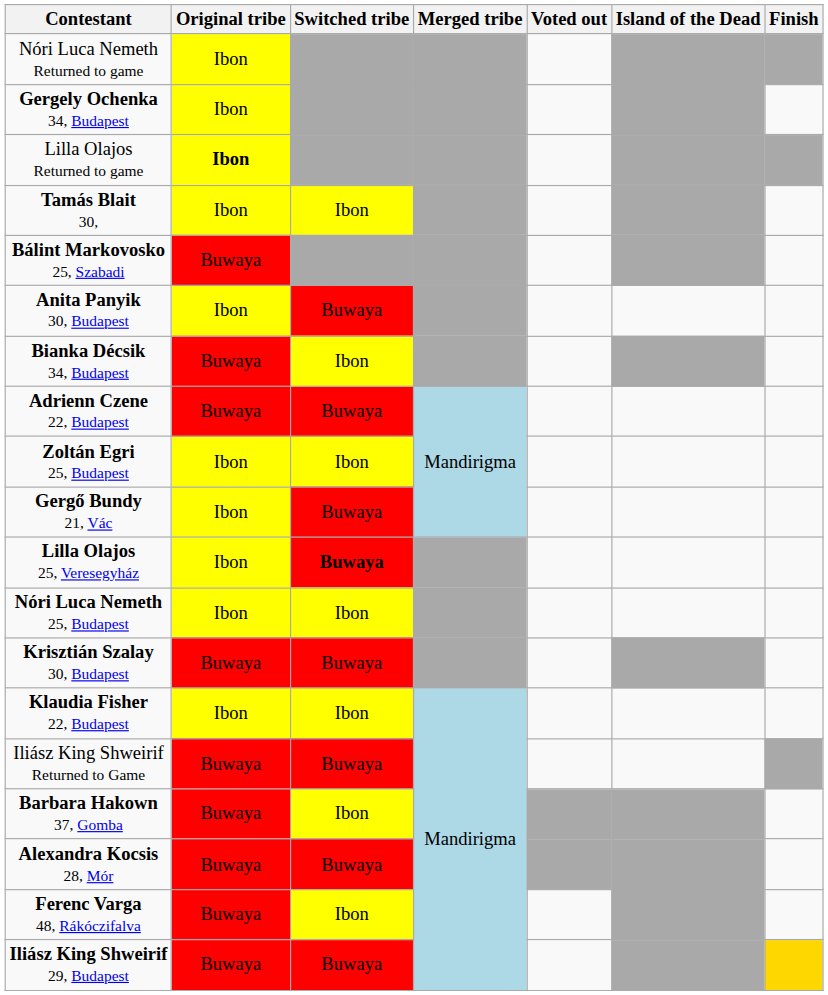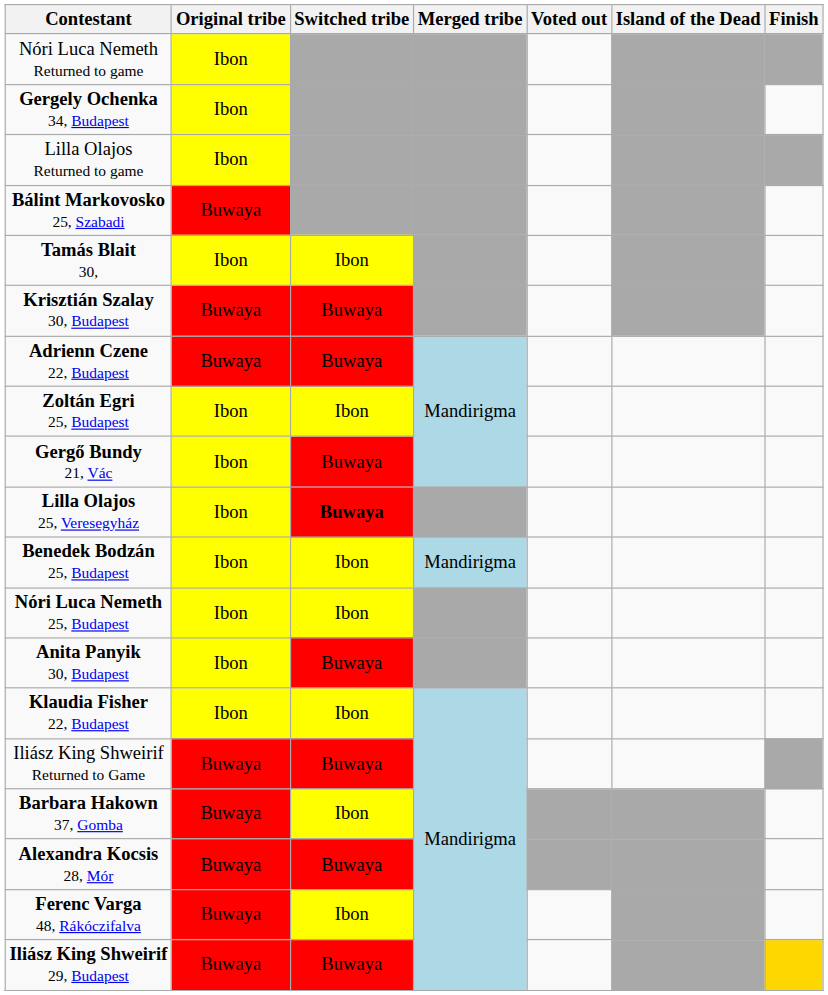 <table class="wikitable sortable" style="margin:auto; text-align:center">
 <tr>
 <th>Contestant</th>
 <th>Original tribe</th>
 <th>Switched tribe</th>
 <th>Merged tribe</th>
 <th>Voted out</th>
 <th>Island of the Dead</th>
 <th>Finish</th>
 </tr>
 <tr>
 <td align="center">Nóri Luca Nemeth<br><small>Returned to game</small></td>
 <td style="background:yellow;">Ibon</td>
 <td style="background:darkgrey;"></td>
 <td style="background:darkgrey;"></td>
 <td></td>
 <td style="background:darkgrey;"></td>
 <td style="background:darkgrey;"></td>
 </tr>
 <tr>
 <td align="center"><strong>Gergely Ochenka</strong><br><small>34, <a href='#'>Budapest</a></small></td>
 <td style="background:yellow;">Ibon</td>
 <td style="background:darkgrey;"></td>
 <td style="background:darkgrey;"></td>
 <td></td>
 <td style="background:darkgrey;"></td>
 <td></td>
 </tr>
 <tr>
 <td align="center">Lilla Olajos<br><small>Returned to game</small></td>
-<td style="background:yellow;"><strong>Ibon</strong></td>
+<td style="background:yellow;">Ibon</td>
 <td style="background:darkgrey;"></td>
 <td style="background:darkgrey;"></td>
 <td></td>
 <td style="background:darkgrey;"></td>
 <td style="background:darkgrey;"></td>
+</tr>
+<tr>
+<td align="center"><strong>Bálint Markovosko</strong><br><small>25, <a href='#'>Szabadi</a></small></td>
+<td style="background:red;">Buwaya</td>
+<td style="background:darkgrey;"></td>
+<td style="background:darkgrey;"></td>
+<td></td>
+<td style="background:darkgrey;"></td>
+<td></td>
 </tr>
 <tr>
 <td align="center"><strong>Tamás Blait</strong><br><small>30,</small></td>
 <td style="background:yellow;">Ibon</td>
 <td style="background:yellow;">Ibon</td>
 <td style="background:darkgrey;"></td>
 <td></td>
 <td style="background:darkgrey;"></td>
 <td></td>
 </tr>
 <tr>
-<td align="center"><strong>Bálint Markovosko</strong><br><small>25, <a href='#'>Szabadi</a></small></td>
+<td align="center"><strong>Krisztián Szalay</strong><br><small>30, <a href='#'>Budapest</a></small></td>
 <td style="background:red;">Buwaya</td>
-<td style="background:darkgrey;"></td>
-<td style="background:darkgrey;"></td>
-<td></td>
-<td style="background:darkgrey;"></td>
-<td></td>
-</tr>
-<tr>
-<td align="center"><strong>Anita Panyik</strong><br><small>30, <a href='#'>Budapest</a></small></td>
-<td style="background:yellow;">Ibon</td>
 <td style="background:red;">Buwaya</td>
-<td style="background:darkgrey;"></td>
-<td></td>
-<td></td>
-<td></td>
-</tr>
-<tr>
-<td align="center"><strong>Bianka Décsik</strong><br><small>34, <a href='#'>Budapest</a></small></td>
-<td style="background:red;">Buwaya</td>
-<td style="background:yellow;">Ibon</td>
 <td style="background:darkgrey;"></td>
 <td></td>
 <td style="background:darkgrey;"></td>
 <td></td>
 </tr>
 <tr>
 <td align="center"><strong>Adrienn Czene</strong><br><small>22, <a href='#'>Budapest</a></small></td>
 <td style="background:red;">Buwaya</td>
 <td style="background:red;">Buwaya</td>
 <td rowspan=3 style="background:lightblue;">Mandirigma</td>
 <td></td>
 <td></td>
 <td></td>
 </tr>
 <tr>
 <td align="center"><strong>Zoltán Egri</strong><br><small>25, <a href='#'>Budapest</a></small></td>
 <td style="background:yellow;">Ibon</td>
 <td style="background:yellow;">Ibon</td>
 <td></td>
 <td></td>
 <td></td>
 </tr>
 <tr>
 <td align="center"><strong>Gergő Bundy</strong><br><small>21, <a href='#'>Vác</a></small></td>
 <td style="background:yellow;">Ibon</td>
 <td style="background:red;">Buwaya</td>
 <td></td>
 <td></td>
 <td></td>
 </tr>
 <tr>
 <td align="center"><strong>Lilla Olajos</strong><br><small>25, <a href='#'>Veresegyház</a></small></td>
 <td style="background:yellow;">Ibon</td>
 <td style="background:red;"><strong>Buwaya</strong></td>
 <td style="background:darkgrey;"></td>
 <td></td>
 <td></td>
 <td></td>
 </tr>
 <tr>
+<td align="center"><strong>Benedek Bodzán</strong><br><small>25, <a href='#'>Budapest</a></small></td>
+<td style="background:yellow;">Ibon</td>
+<td style="background:yellow;">Ibon</td>
+<td style="background:lightblue;">Mandirigma</td>
+<td></td>
+<td></td>
+<td></td>
+</tr>
+<tr>
 <td align="center"><strong>Nóri Luca Nemeth</strong><br><small>25, <a href='#'>Budapest</a></small></td>
 <td style="background:yellow;">Ibon</td>
 <td style="background:yellow;">Ibon</td>
 <td style="background:darkgrey;"></td>
 <td></td>
 <td></td>
 <td></td>
 </tr>
 <tr>
-<td align="center"><strong>Krisztián Szalay</strong><br><small>30, <a href='#'>Budapest</a></small></td>
-<td style="background:red;">Buwaya</td>
+<td align="center"><strong>Anita Panyik</strong><br><small>30, <a href='#'>Budapest</a></small></td>
+<td style="background:yellow;">Ibon</td>
 <td style="background:red;">Buwaya</td>
 <td style="background:darkgrey;"></td>
 <td></td>
-<td style="background:darkgrey;"></td>
+<td></td>
 <td></td>
 </tr>
 <tr>
 <td align="center"><strong>Klaudia Fisher</strong><br><small>22, <a href='#'>Budapest</a></small></td>
 <td style="background:yellow;">Ibon</td>
 <td style="background:yellow;">Ibon</td>
 <td rowspan=6 style="background:lightblue;">Mandirigma</td>
 <td></td>
 <td></td>
 <td></td>
 </tr>
 <tr>
 <td align="center">Iliász King Shweirif<br><small>Returned to Game</small></td>
 <td style="background:red;">Buwaya</td>
 <td style="background:red;">Buwaya</td>
 <td></td>
 <td></td>
 <td style="background:darkgrey;"></td>
 </tr>
 <tr>
 <td align="center"><strong>Barbara Hakown</strong><br><small>37, <a href='#'>Gomba</a></small></td>
 <td style="background:red;">Buwaya</td>
 <td style="background:yellow;">Ibon</td>
 <td style="background:darkgrey;"></td>
 <td style="background:darkgrey;"></td>
 <td></td>
 </tr>
 <tr>
 <td align="center"><strong>Alexandra Kocsis</strong><br><small>28, <a href='#'>Mór</a></small></td>
 <td style="background:red;">Buwaya</td>
 <td style="background:red;">Buwaya</td>
 <td style="background:darkgrey;"></td>
 <td style="background:darkgrey;"></td>
 <td></td>
 </tr>
 <tr>
 <td align="center"><strong>Ferenc Varga</strong><br><small>48, <a href='#'>Rákóczifalva</a></small></td>
 <td style="background:red;">Buwaya</td>
 <td style="background:yellow;">Ibon</td>
 <td></td>
 <td style="background:darkgrey;"></td>
 <td></td>
 </tr>
 <tr>
 <td align="center"><strong>Iliász King Shweirif</strong><br><small>29, <a href='#'>Budapest</a></small></td>
 <td style="background:red;">Buwaya</td>
 <td style="background:red;">Buwaya</td>
 <td></td>
 <td style="background:darkgrey;"></td>
 <td style="background:gold;"></td>
 </tr>
 <tr>
 </tr>
 </table>
